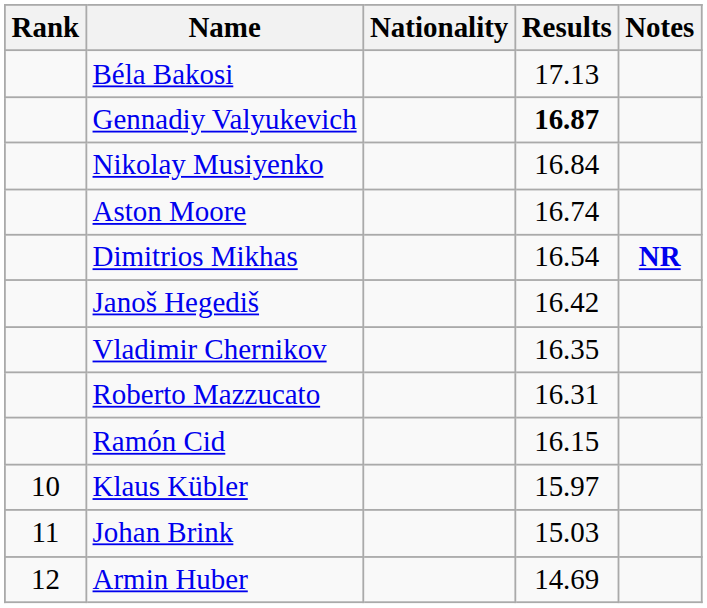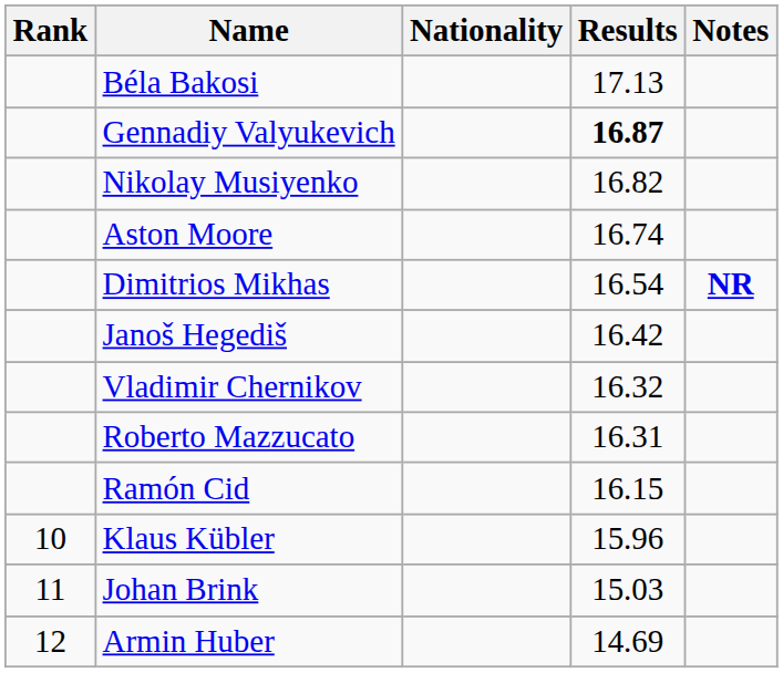 <table class="wikitable sortable" style="text-align:center">
 <tr>
 <th>Rank</th>
 <th>Name</th>
 <th>Nationality</th>
 <th>Results</th>
 <th>Notes</th>
 </tr>
 <tr>
 <td></td>
 <td align="left"><a href='#'>Béla Bakosi</a></td>
 <td align=left></td>
 <td>17.13</td>
 <td></td>
 </tr>
 <tr>
 <td></td>
 <td align="left"><a href='#'>Gennadiy Valyukevich</a></td>
 <td align=left></td>
 <td><strong>16.87</strong></td>
 <td></td>
 </tr>
 <tr>
 <td></td>
 <td align="left"><a href='#'>Nikolay Musiyenko</a></td>
 <td align=left></td>
-<td>16.84</td>
+<td>16.82</td>
 <td></td>
 </tr>
 <tr>
 <td></td>
 <td align="left"><a href='#'>Aston Moore</a></td>
 <td align=left></td>
 <td>16.74</td>
 <td></td>
 </tr>
 <tr>
 <td></td>
 <td align="left"><a href='#'>Dimitrios Mikhas</a></td>
 <td align=left></td>
 <td>16.54</td>
 <td><strong><a href='#'>NR</a></strong></td>
 </tr>
 <tr>
 <td></td>
 <td align="left"><a href='#'>Janoš Hegediš</a></td>
 <td align=left></td>
 <td>16.42</td>
 <td></td>
 </tr>
 <tr>
 <td></td>
 <td align="left"><a href='#'>Vladimir Chernikov</a></td>
 <td align=left></td>
-<td>16.35</td>
+<td>16.32</td>
 <td></td>
 </tr>
 <tr>
 <td></td>
 <td align="left"><a href='#'>Roberto Mazzucato</a></td>
 <td align=left></td>
 <td>16.31</td>
 <td></td>
 </tr>
 <tr>
 <td></td>
 <td align="left"><a href='#'>Ramón Cid</a></td>
 <td align=left></td>
 <td>16.15</td>
 <td></td>
 </tr>
 <tr>
 <td>10</td>
 <td align="left"><a href='#'>Klaus Kübler</a></td>
 <td align=left></td>
-<td>15.97</td>
+<td>15.96</td>
 <td></td>
 </tr>
 <tr>
 <td>11</td>
 <td align="left"><a href='#'>Johan Brink</a></td>
 <td align=left></td>
 <td>15.03</td>
 <td></td>
 </tr>
 <tr>
 <td>12</td>
 <td align="left"><a href='#'>Armin Huber</a></td>
 <td align=left></td>
 <td>14.69</td>
 <td></td>
 </tr>
 </table>
